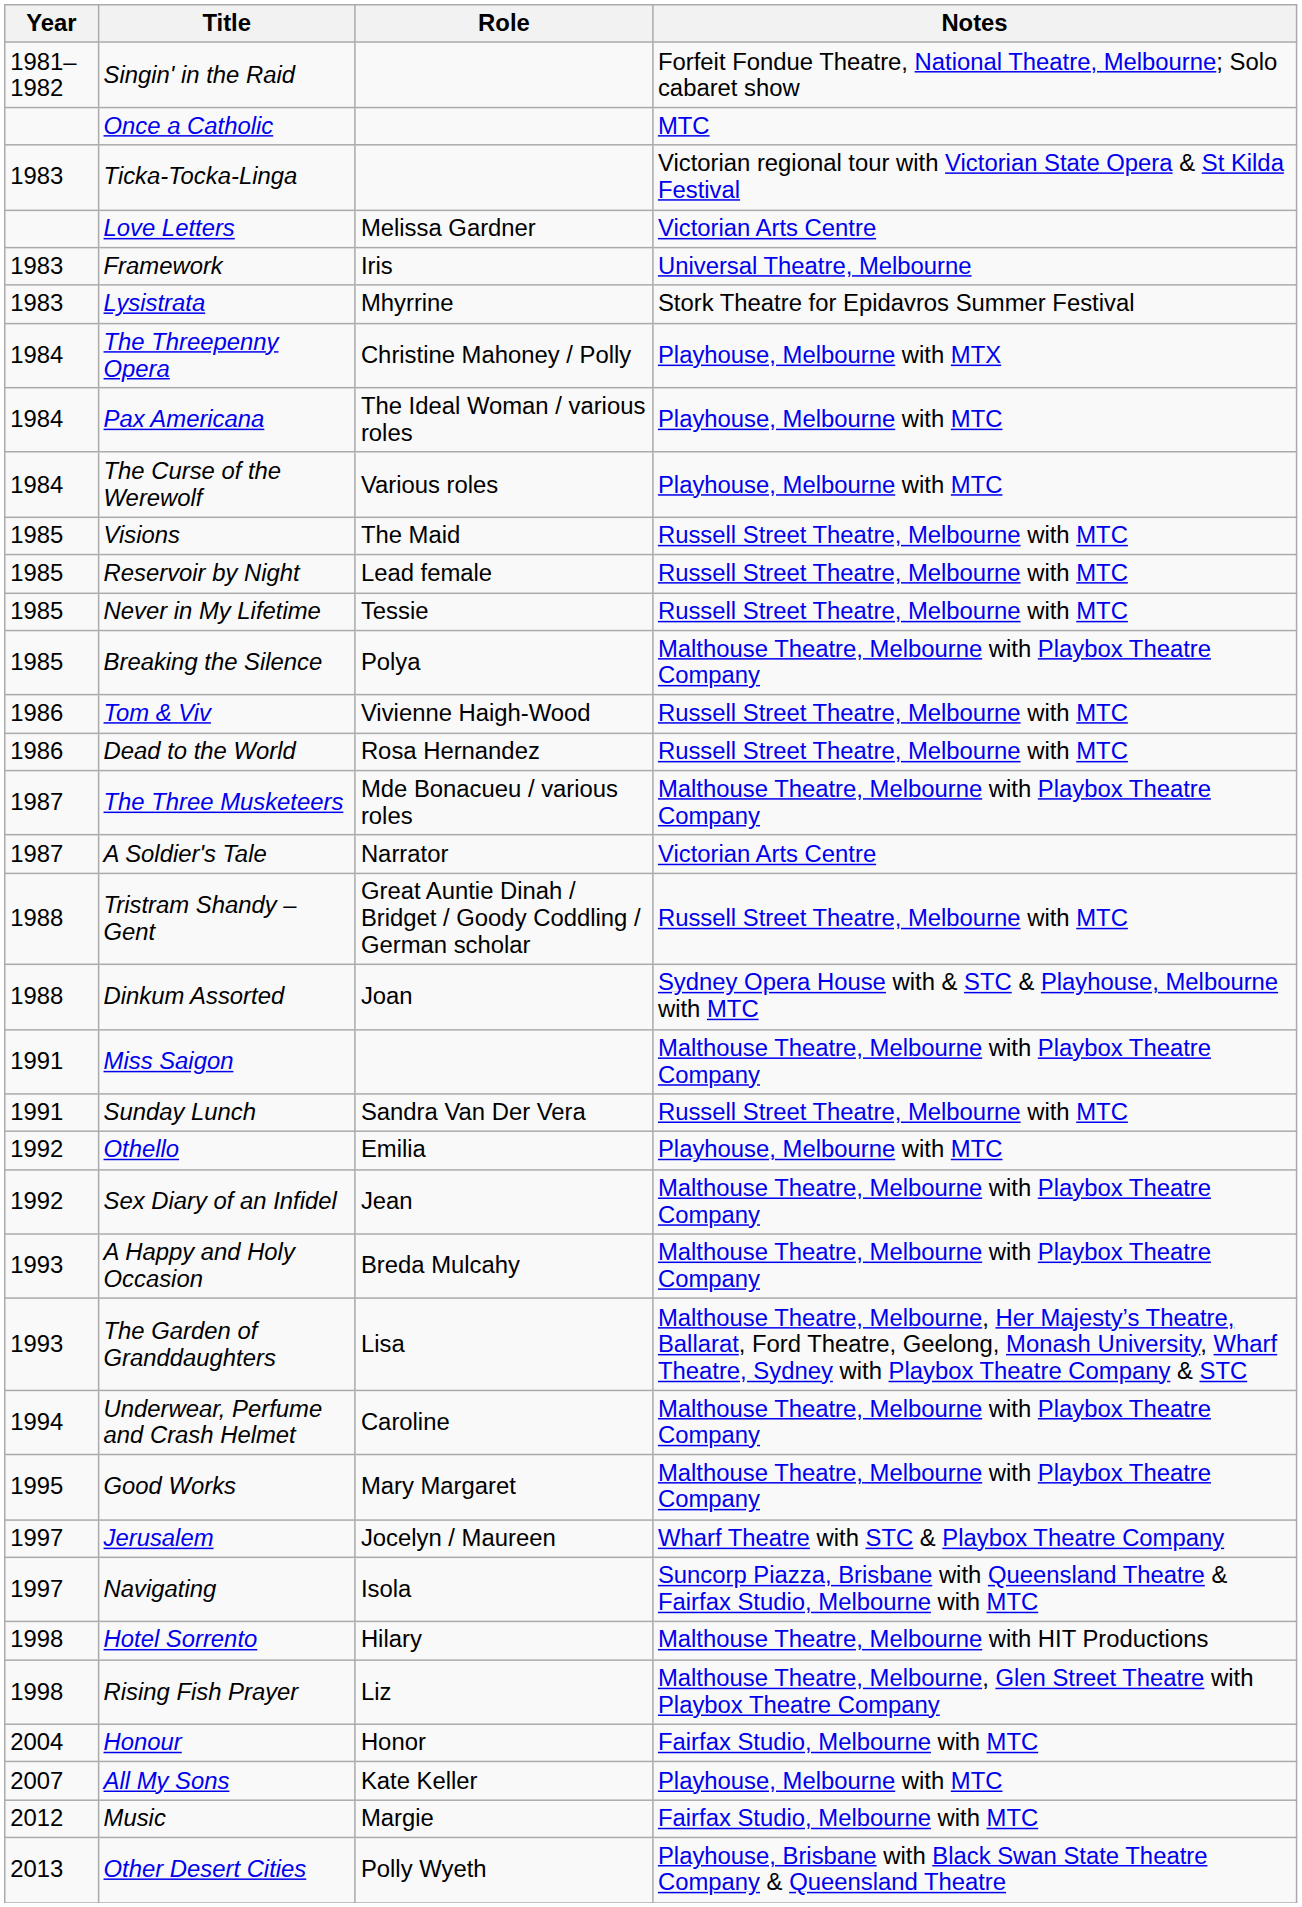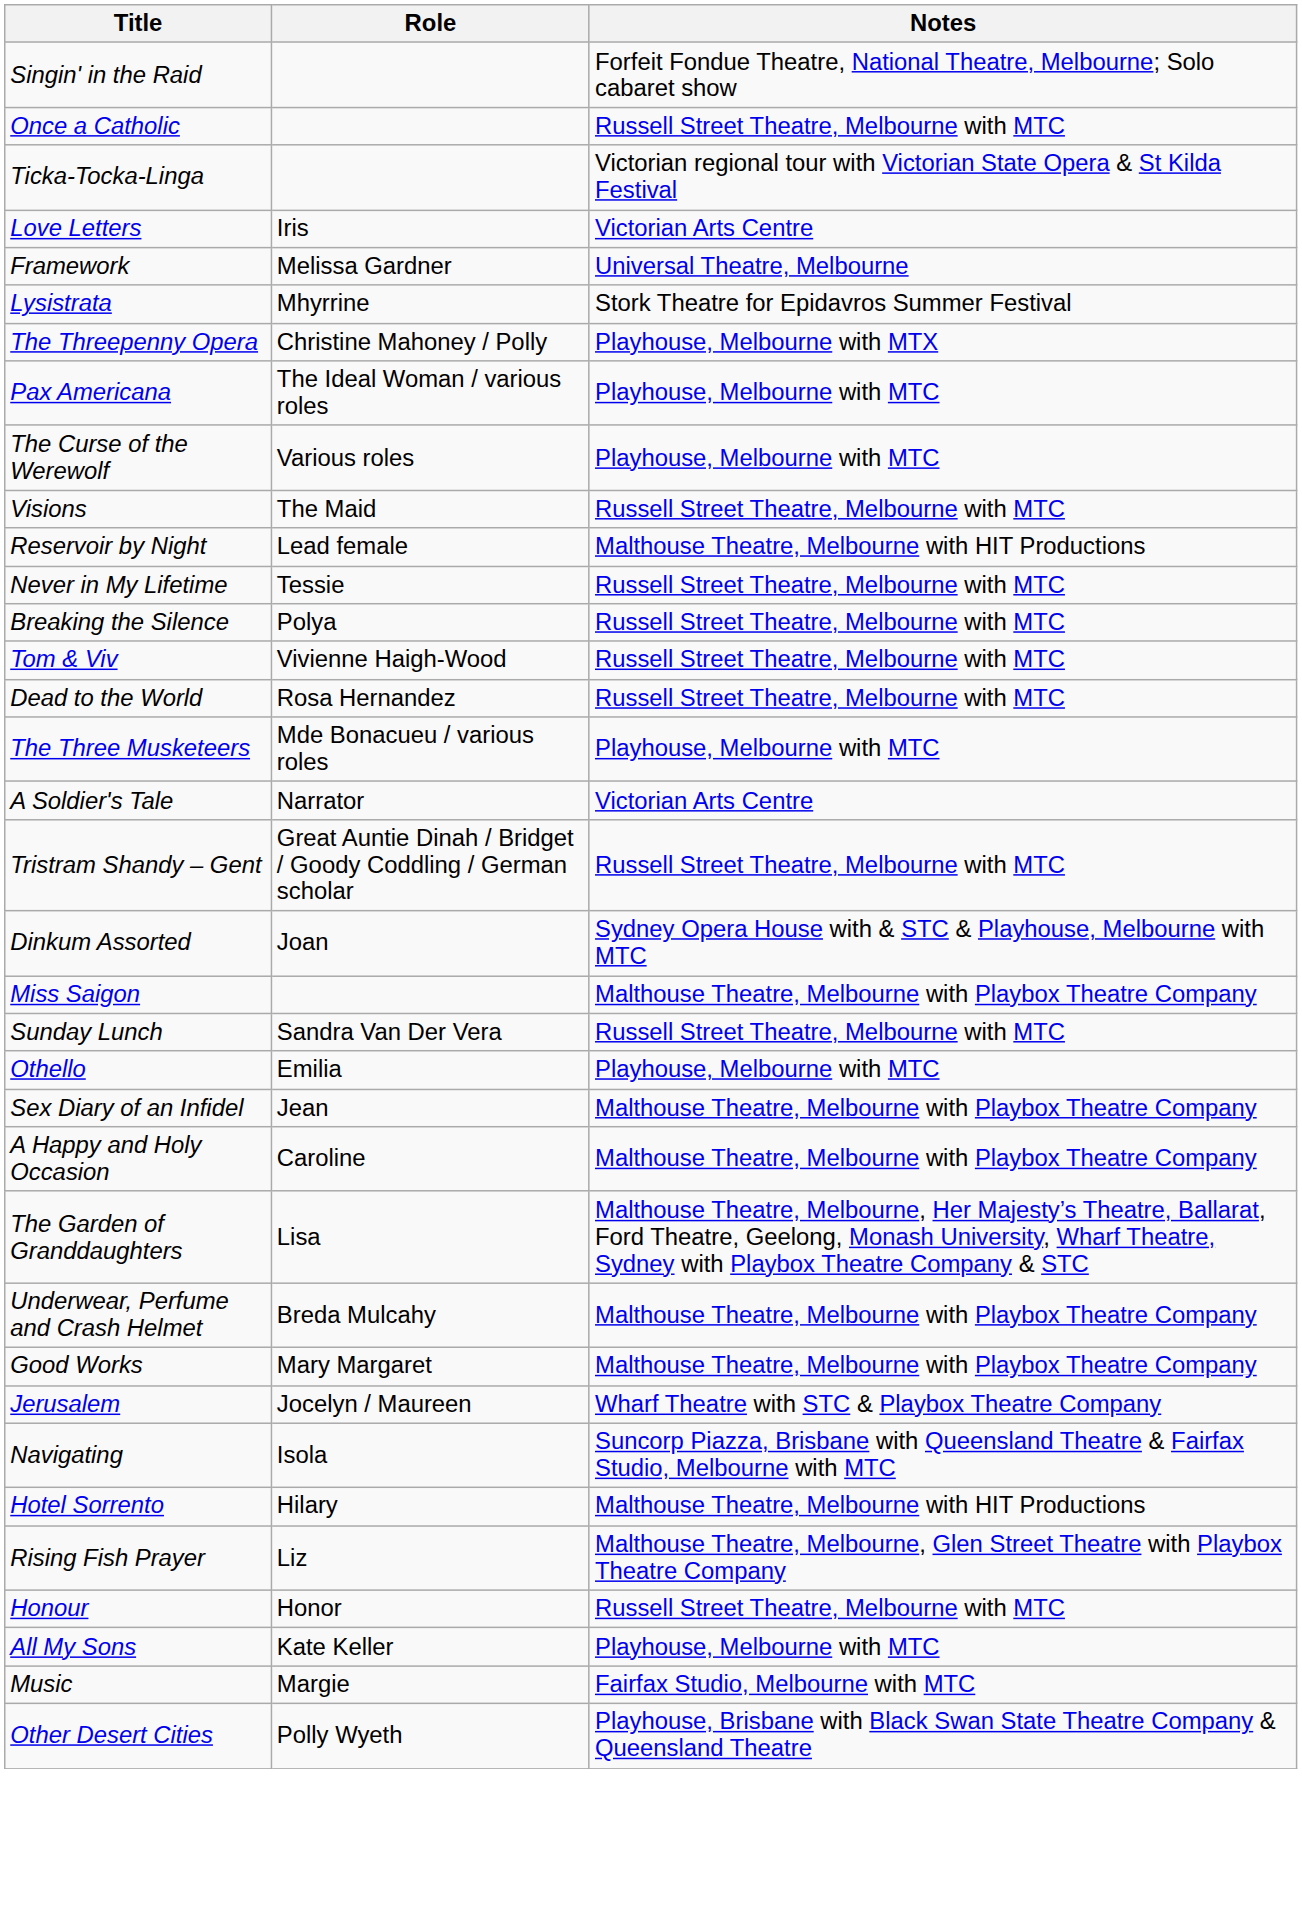 <table class="wikitable sortable plainrowheaders">
 <tr>
-<th>Year</th>
 <th>Title</th>
 <th>Role</th>
 <th>Notes</th>
 </tr>
 <tr>
-<td>1981–1982</td>
 <td><em>Singin' in the Raid</em></td>
 <td></td>
 <td>Forfeit Fondue Theatre, <a href='#'>National Theatre, Melbourne</a>; Solo cabaret show</td>
 </tr>
 <tr>
-<td></td>
 <td><em><a href='#'>Once a Catholic</a></em></td>
 <td></td>
-<td><a href='#'>MTC</a></td>
+<td><a href='#'>Russell Street Theatre, Melbourne</a> with <a href='#'>MTC</a></td>
 </tr>
 <tr>
-<td>1983</td>
 <td><em>Ticka-Tocka-Linga</em></td>
 <td></td>
 <td>Victorian regional tour with <a href='#'>Victorian State Opera</a> & <a href='#'>St Kilda Festival</a></td>
 </tr>
 <tr>
-<td></td>
 <td><em><a href='#'>Love Letters</a></em></td>
-<td>Melissa Gardner</td>
+<td>Iris</td>
 <td><a href='#'>Victorian Arts Centre</a></td>
 </tr>
 <tr>
-<td>1983</td>
 <td><em>Framework</em></td>
-<td>Iris</td>
+<td>Melissa Gardner</td>
 <td><a href='#'>Universal Theatre, Melbourne</a></td>
 </tr>
 <tr>
-<td>1983</td>
 <td><em><a href='#'>Lysistrata</a></em></td>
 <td>Mhyrrine</td>
 <td>Stork Theatre for Epidavros Summer Festival</td>
 </tr>
 <tr>
-<td>1984</td>
 <td><em><a href='#'>The Threepenny Opera</a></em></td>
 <td>Christine Mahoney / Polly</td>
 <td><a href='#'>Playhouse, Melbourne</a> with <a href='#'>MTX</a></td>
 </tr>
 <tr>
-<td>1984</td>
 <td><em><a href='#'>Pax Americana</a></em></td>
 <td>The Ideal Woman / various roles</td>
 <td><a href='#'>Playhouse, Melbourne</a> with <a href='#'>MTC</a></td>
 </tr>
 <tr>
-<td>1984</td>
 <td><em>The Curse of the Werewolf</em></td>
 <td>Various roles</td>
 <td><a href='#'>Playhouse, Melbourne</a> with <a href='#'>MTC</a></td>
 </tr>
 <tr>
-<td>1985</td>
 <td><em>Visions</em></td>
 <td>The Maid</td>
 <td><a href='#'>Russell Street Theatre, Melbourne</a> with <a href='#'>MTC</a></td>
 </tr>
 <tr>
-<td>1985</td>
 <td><em>Reservoir by Night</em></td>
 <td>Lead female</td>
-<td><a href='#'>Russell Street Theatre, Melbourne</a> with <a href='#'>MTC</a></td>
+<td><a href='#'>Malthouse Theatre, Melbourne</a> with HIT Productions</td>
 </tr>
 <tr>
-<td>1985</td>
 <td><em>Never in My Lifetime</em></td>
 <td>Tessie</td>
 <td><a href='#'>Russell Street Theatre, Melbourne</a> with <a href='#'>MTC</a></td>
 </tr>
 <tr>
-<td>1985</td>
 <td><em>Breaking the Silence</em></td>
 <td>Polya</td>
-<td><a href='#'>Malthouse Theatre, Melbourne</a> with <a href='#'>Playbox Theatre Company</a></td>
+<td><a href='#'>Russell Street Theatre, Melbourne</a> with <a href='#'>MTC</a></td>
 </tr>
 <tr>
-<td>1986</td>
 <td><em><a href='#'>Tom & Viv</a></em></td>
 <td>Vivienne Haigh-Wood</td>
 <td><a href='#'>Russell Street Theatre, Melbourne</a> with <a href='#'>MTC</a></td>
 </tr>
 <tr>
-<td>1986</td>
 <td><em>Dead to the World</em></td>
 <td>Rosa Hernandez</td>
 <td><a href='#'>Russell Street Theatre, Melbourne</a> with <a href='#'>MTC</a></td>
 </tr>
 <tr>
-<td>1987</td>
 <td><em><a href='#'>The Three Musketeers</a></em></td>
 <td>Mde Bonacueu / various roles</td>
-<td><a href='#'>Malthouse Theatre, Melbourne</a> with <a href='#'>Playbox Theatre Company</a></td>
+<td><a href='#'>Playhouse, Melbourne</a> with <a href='#'>MTC</a></td>
 </tr>
 <tr>
-<td>1987</td>
 <td><em>A Soldier's Tale</em></td>
 <td>Narrator</td>
 <td><a href='#'>Victorian Arts Centre</a></td>
 </tr>
 <tr>
-<td>1988</td>
 <td><em>Tristram Shandy – Gent</em></td>
 <td>Great Auntie Dinah / Bridget / Goody Coddling / German scholar</td>
 <td><a href='#'>Russell Street Theatre, Melbourne</a> with <a href='#'>MTC</a></td>
 </tr>
 <tr>
-<td>1988</td>
 <td><em>Dinkum Assorted</em></td>
 <td>Joan</td>
 <td><a href='#'>Sydney Opera House</a> with & <a href='#'>STC</a> & <a href='#'>Playhouse, Melbourne</a> with <a href='#'>MTC</a></td>
 </tr>
 <tr>
-<td>1991</td>
 <td><em><a href='#'>Miss Saigon</a></em></td>
 <td></td>
 <td><a href='#'>Malthouse Theatre, Melbourne</a> with <a href='#'>Playbox Theatre Company</a></td>
 </tr>
 <tr>
-<td>1991</td>
 <td><em>Sunday Lunch</em></td>
 <td>Sandra Van Der Vera</td>
 <td><a href='#'>Russell Street Theatre, Melbourne</a> with <a href='#'>MTC</a></td>
 </tr>
 <tr>
-<td>1992</td>
 <td><em><a href='#'>Othello</a></em></td>
 <td>Emilia</td>
 <td><a href='#'>Playhouse, Melbourne</a> with <a href='#'>MTC</a></td>
 </tr>
 <tr>
-<td>1992</td>
 <td><em>Sex Diary of an Infidel</em></td>
 <td>Jean</td>
 <td><a href='#'>Malthouse Theatre, Melbourne</a> with <a href='#'>Playbox Theatre Company</a></td>
 </tr>
 <tr>
-<td>1993</td>
 <td><em>A Happy and Holy Occasion</em></td>
-<td>Breda Mulcahy</td>
+<td>Caroline</td>
 <td><a href='#'>Malthouse Theatre, Melbourne</a> with <a href='#'>Playbox Theatre Company</a></td>
 </tr>
 <tr>
-<td>1993</td>
 <td><em>The Garden of Granddaughters</em></td>
 <td>Lisa</td>
 <td><a href='#'>Malthouse Theatre, Melbourne</a>, <a href='#'>Her Majesty’s Theatre, Ballarat</a>, Ford Theatre, Geelong, <a href='#'>Monash University</a>, <a href='#'>Wharf Theatre, Sydney</a> with <a href='#'>Playbox Theatre Company</a> & <a href='#'>STC</a></td>
 </tr>
 <tr>
-<td>1994</td>
 <td><em>Underwear, Perfume and Crash Helmet</em></td>
-<td>Caroline</td>
+<td>Breda Mulcahy</td>
 <td><a href='#'>Malthouse Theatre, Melbourne</a> with <a href='#'>Playbox Theatre Company</a></td>
 </tr>
 <tr>
-<td>1995</td>
 <td><em>Good Works</em></td>
 <td>Mary Margaret</td>
 <td><a href='#'>Malthouse Theatre, Melbourne</a> with <a href='#'>Playbox Theatre Company</a></td>
 </tr>
 <tr>
-<td>1997</td>
 <td><em><a href='#'>Jerusalem</a></em></td>
 <td>Jocelyn / Maureen</td>
 <td><a href='#'>Wharf Theatre</a> with <a href='#'>STC</a> & <a href='#'>Playbox Theatre Company</a></td>
 </tr>
 <tr>
-<td>1997</td>
 <td><em>Navigating</em></td>
 <td>Isola</td>
 <td><a href='#'>Suncorp Piazza, Brisbane</a> with <a href='#'>Queensland Theatre</a> & <a href='#'>Fairfax Studio, Melbourne</a> with <a href='#'>MTC</a></td>
 </tr>
 <tr>
-<td>1998</td>
 <td><em><a href='#'>Hotel Sorrento</a></em></td>
 <td>Hilary</td>
 <td><a href='#'>Malthouse Theatre, Melbourne</a> with HIT Productions</td>
 </tr>
 <tr>
-<td>1998</td>
 <td><em>Rising Fish Prayer</em></td>
 <td>Liz</td>
 <td><a href='#'>Malthouse Theatre, Melbourne</a>, <a href='#'>Glen Street Theatre</a> with <a href='#'>Playbox Theatre Company</a></td>
 </tr>
 <tr>
-<td>2004</td>
 <td><em><a href='#'>Honour</a></em></td>
 <td>Honor</td>
-<td><a href='#'>Fairfax Studio, Melbourne</a> with <a href='#'>MTC</a></td>
+<td><a href='#'>Russell Street Theatre, Melbourne</a> with <a href='#'>MTC</a></td>
 </tr>
 <tr>
-<td>2007</td>
 <td><em><a href='#'>All My Sons</a></em></td>
 <td>Kate Keller</td>
 <td><a href='#'>Playhouse, Melbourne</a> with <a href='#'>MTC</a></td>
 </tr>
 <tr>
-<td>2012</td>
 <td><em>Music</em></td>
 <td>Margie</td>
 <td><a href='#'>Fairfax Studio, Melbourne</a> with <a href='#'>MTC</a></td>
 </tr>
 <tr>
-<td>2013</td>
 <td><em><a href='#'>Other Desert Cities</a></em></td>
 <td>Polly Wyeth</td>
 <td><a href='#'>Playhouse, Brisbane</a> with <a href='#'>Black Swan State Theatre Company</a> & <a href='#'>Queensland Theatre</a></td>
 </tr>
 </table>
